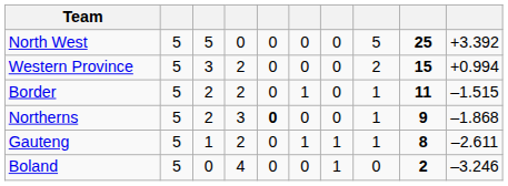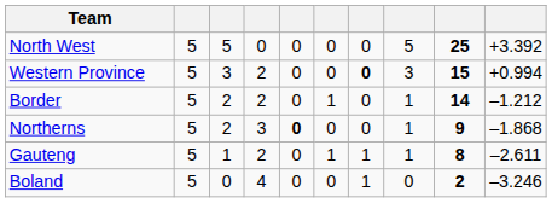 <table class="wikitable" style="text-align:center">
 <tr>
 <th width="150">Team</th>
 <th width="25"></th>
 <th width="25"></th>
 <th width="25"></th>
 <th width="25"></th>
 <th width="25"></th>
 <th width="25"></th>
 <th width="40"></th>
 <th width="40"></th>
 <th width="45"></th>
 </tr>
 <tr>
 <td style="text-align:left"><a href='#'>North West</a></td>
 <td>5</td>
 <td>5</td>
 <td>0</td>
 <td>0</td>
 <td>0</td>
 <td>0</td>
 <td>5</td>
 <td><strong>25</strong></td>
 <td>+3.392</td>
 </tr>
 <tr>
 <td style="text-align:left"><a href='#'>Western Province</a></td>
 <td>5</td>
 <td>3</td>
 <td>2</td>
 <td>0</td>
 <td>0</td>
-<td>0</td>
-<td>2</td>
+<td><strong>0</strong></td>
+<td>3</td>
 <td><strong>15</strong></td>
 <td>+0.994</td>
 </tr>
 <tr>
 <td style="text-align:left"><a href='#'>Border</a></td>
 <td>5</td>
 <td>2</td>
 <td>2</td>
 <td>0</td>
 <td>1</td>
 <td>0</td>
 <td>1</td>
-<td><strong>11</strong></td>
-<td>–1.515</td>
+<td><strong>14</strong></td>
+<td>–1.212</td>
 </tr>
 <tr>
 <td style="text-align:left"><a href='#'>Northerns</a></td>
 <td>5</td>
 <td>2</td>
 <td>3</td>
 <td><strong>0</strong></td>
 <td>0</td>
 <td>0</td>
 <td>1</td>
 <td><strong>9</strong></td>
 <td>–1.868</td>
 </tr>
 <tr>
 <td style="text-align:left"><a href='#'>Gauteng</a></td>
 <td>5</td>
 <td>1</td>
 <td>2</td>
 <td>0</td>
 <td>1</td>
 <td>1</td>
 <td>1</td>
 <td><strong>8</strong></td>
 <td>–2.611</td>
 </tr>
 <tr>
 <td style="text-align:left"><a href='#'>Boland</a></td>
 <td>5</td>
 <td>0</td>
 <td>4</td>
 <td>0</td>
 <td>0</td>
 <td>1</td>
 <td>0</td>
 <td><strong>2</strong></td>
 <td>–3.246</td>
 </tr>
 </table>
